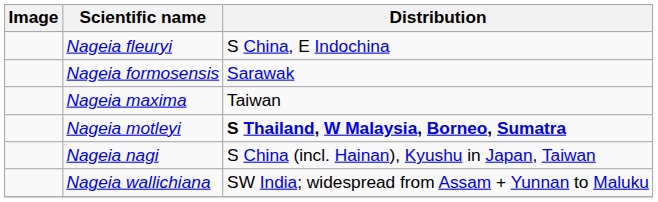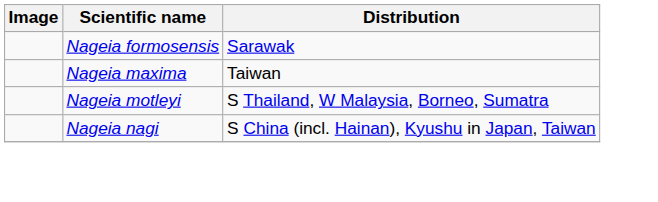 <table class="wikitable">
 <tr>
 <th>Image</th>
 <th>Scientific name</th>
 <th>Distribution</th>
-</tr>
-<tr>
-<td></td>
-<td><em><a href='#'>Nageia fleuryi</a></em></td>
-<td>S <a href='#'>China</a>, E <a href='#'>Indochina</a></td>
 </tr>
 <tr>
 <td></td>
 <td><em><a href='#'>Nageia formosensis</a></em></td>
 <td><a href='#'>Sarawak</a></td>
 </tr>
 <tr>
 <td></td>
 <td><em><a href='#'>Nageia maxima</a></em></td>
 <td>Taiwan</td>
 </tr>
 <tr>
 <td></td>
 <td><em><a href='#'>Nageia motleyi</a></em></td>
-<td><strong>S <a href='#'>Thailand</a>, <a href='#'>W Malaysia</a>, <a href='#'>Borneo</a>, <a href='#'>Sumatra</a></strong></td>
+<td>S <a href='#'>Thailand</a>, <a href='#'>W Malaysia</a>, <a href='#'>Borneo</a>, <a href='#'>Sumatra</a></td>
 </tr>
 <tr>
 <td></td>
 <td><em><a href='#'>Nageia nagi</a></em></td>
 <td>S <a href='#'>China</a> (incl. <a href='#'>Hainan</a>), <a href='#'>Kyushu</a> in <a href='#'>Japan</a>, <a href='#'>Taiwan</a></td>
 </tr>
 <tr>
-<td></td>
-<td><em><a href='#'>Nageia wallichiana</a></em></td>
-<td>SW <a href='#'>India</a>; widespread from <a href='#'>Assam</a> + <a href='#'>Yunnan</a> to <a href='#'>Maluku</a></td>
-</tr>
-<tr>
 </tr>
 </table>
